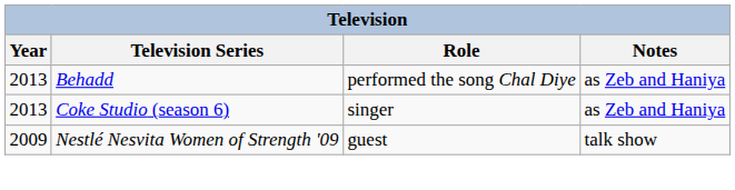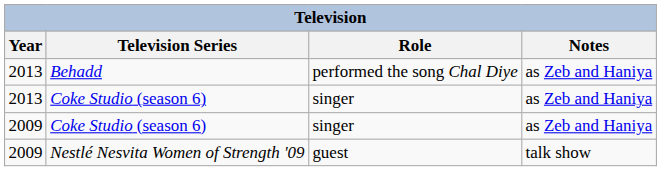 <table class="wikitable">
 <tr style="background:#ccc; text-align:center;">
 <th colspan="4" style="background: LightSteelBlue;">Television</th>
 </tr>
 <tr style="background:#ccc; text-align:center;">
 <th>Year</th>
 <th>Television Series</th>
 <th>Role</th>
 <th>Notes</th>
 </tr>
 <tr>
 <td>2013</td>
 <td><em><a href='#'>Behadd</a></em></td>
 <td>performed the song <em>Chal Diye</em></td>
 <td>as <a href='#'>Zeb and Haniya</a></td>
 </tr>
 <tr>
 <td>2013</td>
 <td><a href='#'><em>Coke Studio</em> (season 6)</a></td>
 <td>singer</td>
 <td>as <a href='#'>Zeb and Haniya</a></td>
 </tr>
 <tr>
 <td>2009</td>
+<td><a href='#'><em>Coke Studio</em> (season 6)</a></td>
+<td>singer</td>
+<td>as <a href='#'>Zeb and Haniya</a></td>
+</tr>
+<tr>
+<td>2009</td>
 <td><em>Nestlé Nesvita Women of Strength '09</em></td>
 <td>guest</td>
 <td>talk show</td>
 </tr>
 </table>
